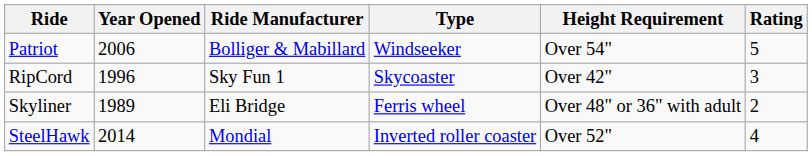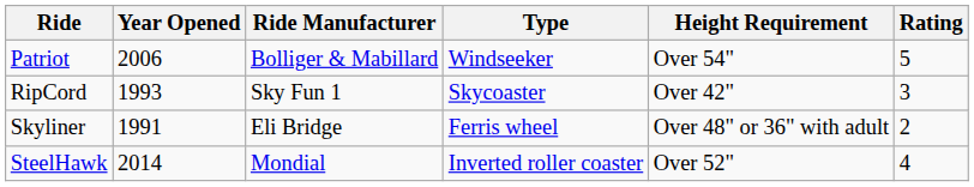 <table class="wikitable sortable">
 <tr>
 <th>Ride</th>
 <th>Year Opened</th>
 <th>Ride Manufacturer</th>
 <th>Type</th>
 <th>Height Requirement</th>
 <th>Rating</th>
 </tr>
 <tr>
 <td><a href='#'>Patriot</a></td>
 <td>2006</td>
 <td><a href='#'>Bolliger & Mabillard</a></td>
 <td><a href='#'>Windseeker</a></td>
 <td>Over 54"</td>
 <td>5</td>
 </tr>
 <tr>
 <td>RipCord</td>
-<td>1996</td>
+<td>1993</td>
 <td>Sky Fun 1</td>
 <td><a href='#'>Skycoaster</a></td>
 <td>Over 42"</td>
 <td>3</td>
 </tr>
 <tr>
 <td>Skyliner</td>
-<td>1989</td>
+<td>1991</td>
 <td>Eli Bridge</td>
 <td><a href='#'>Ferris wheel</a></td>
 <td>Over 48" or 36" with adult</td>
 <td>2</td>
 </tr>
 <tr>
 <td><a href='#'>SteelHawk</a></td>
 <td>2014</td>
 <td><a href='#'>Mondial</a></td>
 <td><a href='#'>Inverted roller coaster</a></td>
 <td>Over 52"</td>
 <td>4</td>
 </tr>
 </table>
